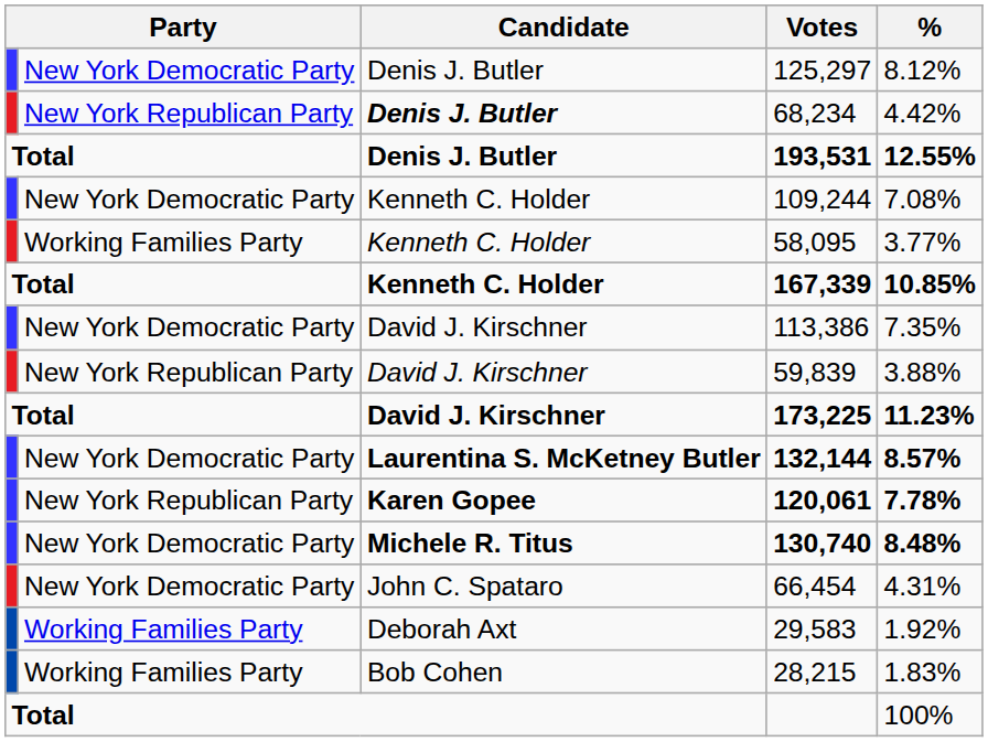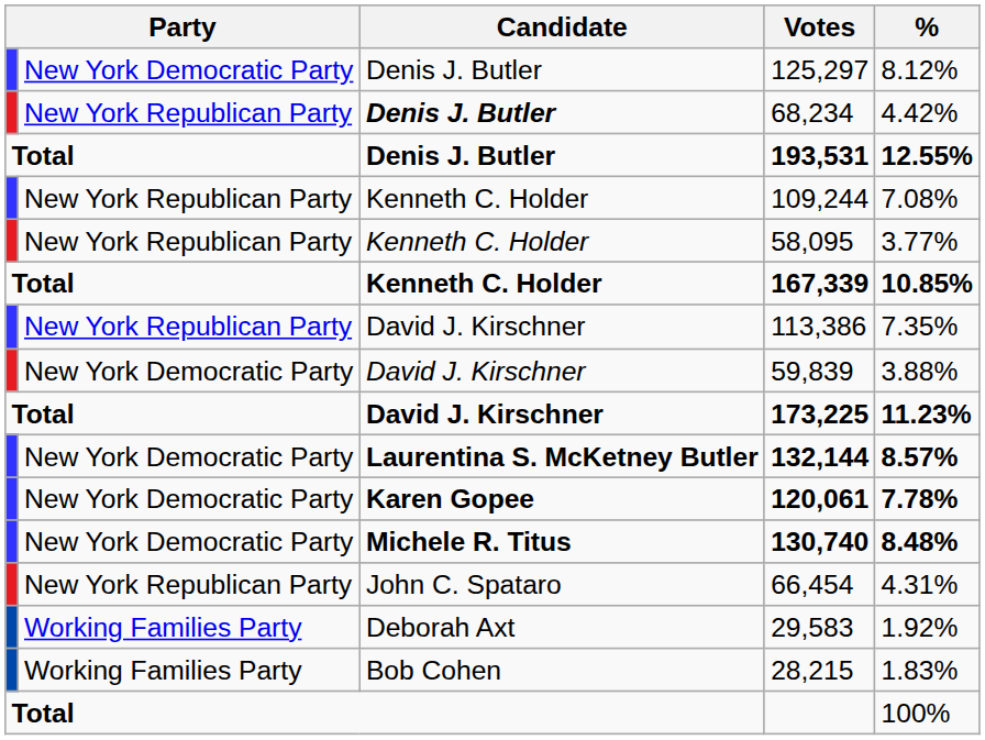 <table class="wikitable" style="font-size: 95%">
 <tr>
 <th colspan="2">Party</th>
 <th>Candidate</th>
 <th>Votes</th>
 <th>%</th>
 </tr>
 <tr>
 <td bgcolor="#3333FF"></td>
 <td><a href='#'>New York Democratic Party</a></td>
 <td>Denis J. Butler</td>
 <td>125,297</td>
 <td>8.12%</td>
 </tr>
 <tr>
 <td bgcolor="#E81B23"></td>
 <td><a href='#'>New York Republican Party</a></td>
 <td><strong><em>Denis J. Butler</em></strong></td>
 <td>68,234</td>
 <td>4.42%</td>
 </tr>
 <tr>
 <td colspan="2"><strong>Total</strong></td>
 <td><strong>Denis J. Butler</strong></td>
 <td><strong>193,531</strong></td>
 <td><strong>12.55%</strong></td>
 </tr>
 <tr>
 <td bgcolor="#3333FF"></td>
-<td>New York Democratic Party</td>
+<td>New York Republican Party</td>
 <td>Kenneth C. Holder</td>
 <td>109,244</td>
 <td>7.08%</td>
 </tr>
 <tr>
 <td bgcolor="#E81B23"></td>
-<td>Working Families Party</td>
+<td>New York Republican Party</td>
 <td><em>Kenneth C. Holder</em></td>
 <td>58,095</td>
 <td>3.77%</td>
 </tr>
 <tr>
 <td colspan="2"><strong>Total</strong></td>
 <td><strong>Kenneth C. Holder</strong></td>
 <td><strong>167,339</strong></td>
 <td><strong>10.85%</strong></td>
 </tr>
 <tr>
 <td bgcolor="#3333FF"></td>
-<td>New York Democratic Party</td>
+<td><a href='#'>New York Republican Party</a></td>
 <td>David J. Kirschner</td>
 <td>113,386</td>
 <td>7.35%</td>
 </tr>
 <tr>
 <td bgcolor="#E81B23"></td>
-<td>New York Republican Party</td>
+<td>New York Democratic Party</td>
 <td><em>David J. Kirschner</em></td>
 <td>59,839</td>
 <td>3.88%</td>
 </tr>
 <tr>
 <td colspan="2"><strong>Total</strong></td>
 <td><strong>David J. Kirschner</strong></td>
 <td><strong>173,225</strong></td>
 <td><strong>11.23%</strong></td>
 </tr>
 <tr>
 <td bgcolor="#3333FF"></td>
 <td>New York Democratic Party</td>
 <td><strong>Laurentina S. McKetney Butler</strong></td>
 <td><strong>132,144</strong></td>
 <td><strong>8.57%</strong></td>
 </tr>
 <tr>
 <td bgcolor="#3333FF"></td>
-<td>New York Republican Party</td>
+<td>New York Democratic Party</td>
 <td><strong>Karen Gopee</strong></td>
 <td><strong>120,061</strong></td>
 <td><strong>7.78%</strong></td>
 </tr>
 <tr>
 <td bgcolor="#3333FF"></td>
 <td>New York Democratic Party</td>
 <td><strong>Michele R. Titus</strong></td>
 <td><strong>130,740</strong></td>
 <td><strong>8.48%</strong></td>
 </tr>
 <tr>
 <td bgcolor="#E81B23"></td>
-<td>New York Democratic Party</td>
+<td>New York Republican Party</td>
 <td>John C. Spataro</td>
 <td>66,454</td>
 <td>4.31%</td>
 </tr>
 <tr>
 <td bgcolor="#0047AB"></td>
 <td><a href='#'>Working Families Party</a></td>
 <td>Deborah Axt</td>
 <td>29,583</td>
 <td>1.92%</td>
 </tr>
 <tr>
 <td bgcolor="#0047AB"></td>
 <td>Working Families Party</td>
 <td>Bob Cohen</td>
 <td>28,215</td>
 <td>1.83%</td>
 </tr>
 <tr>
 <td colspan="3"><strong>Total</strong></td>
 <td></td>
 <td>100%</td>
 </tr>
 </table>
